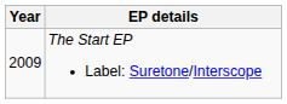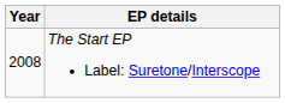 <table class="wikitable" border="1">
 <tr>
 <th>Year</th>
 <th width="250">EP details</th>
 </tr>
 <tr>
-<td>2009</td>
+<td>2008</td>
 <td><em>The Start EP</em><br><ul><li>Label: <a href='#'>Suretone</a>/<a href='#'>Interscope</a></li></ul></td>
 </tr>
 </table>
